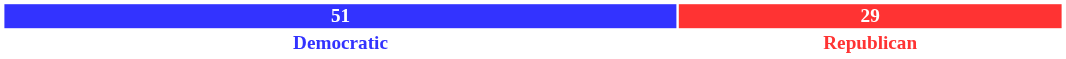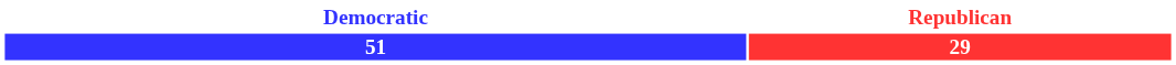 <table style="width:70%">
 <tr>
 <td scope="row" colspan="2" style="text-align:center"></td>
 </tr>
 <tr>
+<td scope="row" style="text-align:center; color:#3333FF"><strong>Democratic</strong></td>
+<td style="text-align:center; color:#FF3333"><strong>Republican</strong></td>
+</tr>
+<tr>
 <td scope="row" style="background:#3333FF; width:63.75%; text-align:center; color:white"><strong>51</strong></td>
 <td style="background:#FF3333; width:36.25%; text-align:center; color:white"><strong>29</strong></td>
 </tr>
-<tr>
-<td scope="row" style="text-align:center; color:#3333FF"><strong>Democratic</strong></td>
-<td style="text-align:center; color:#FF3333"><strong>Republican</strong></td>
-</tr>
 </table>
